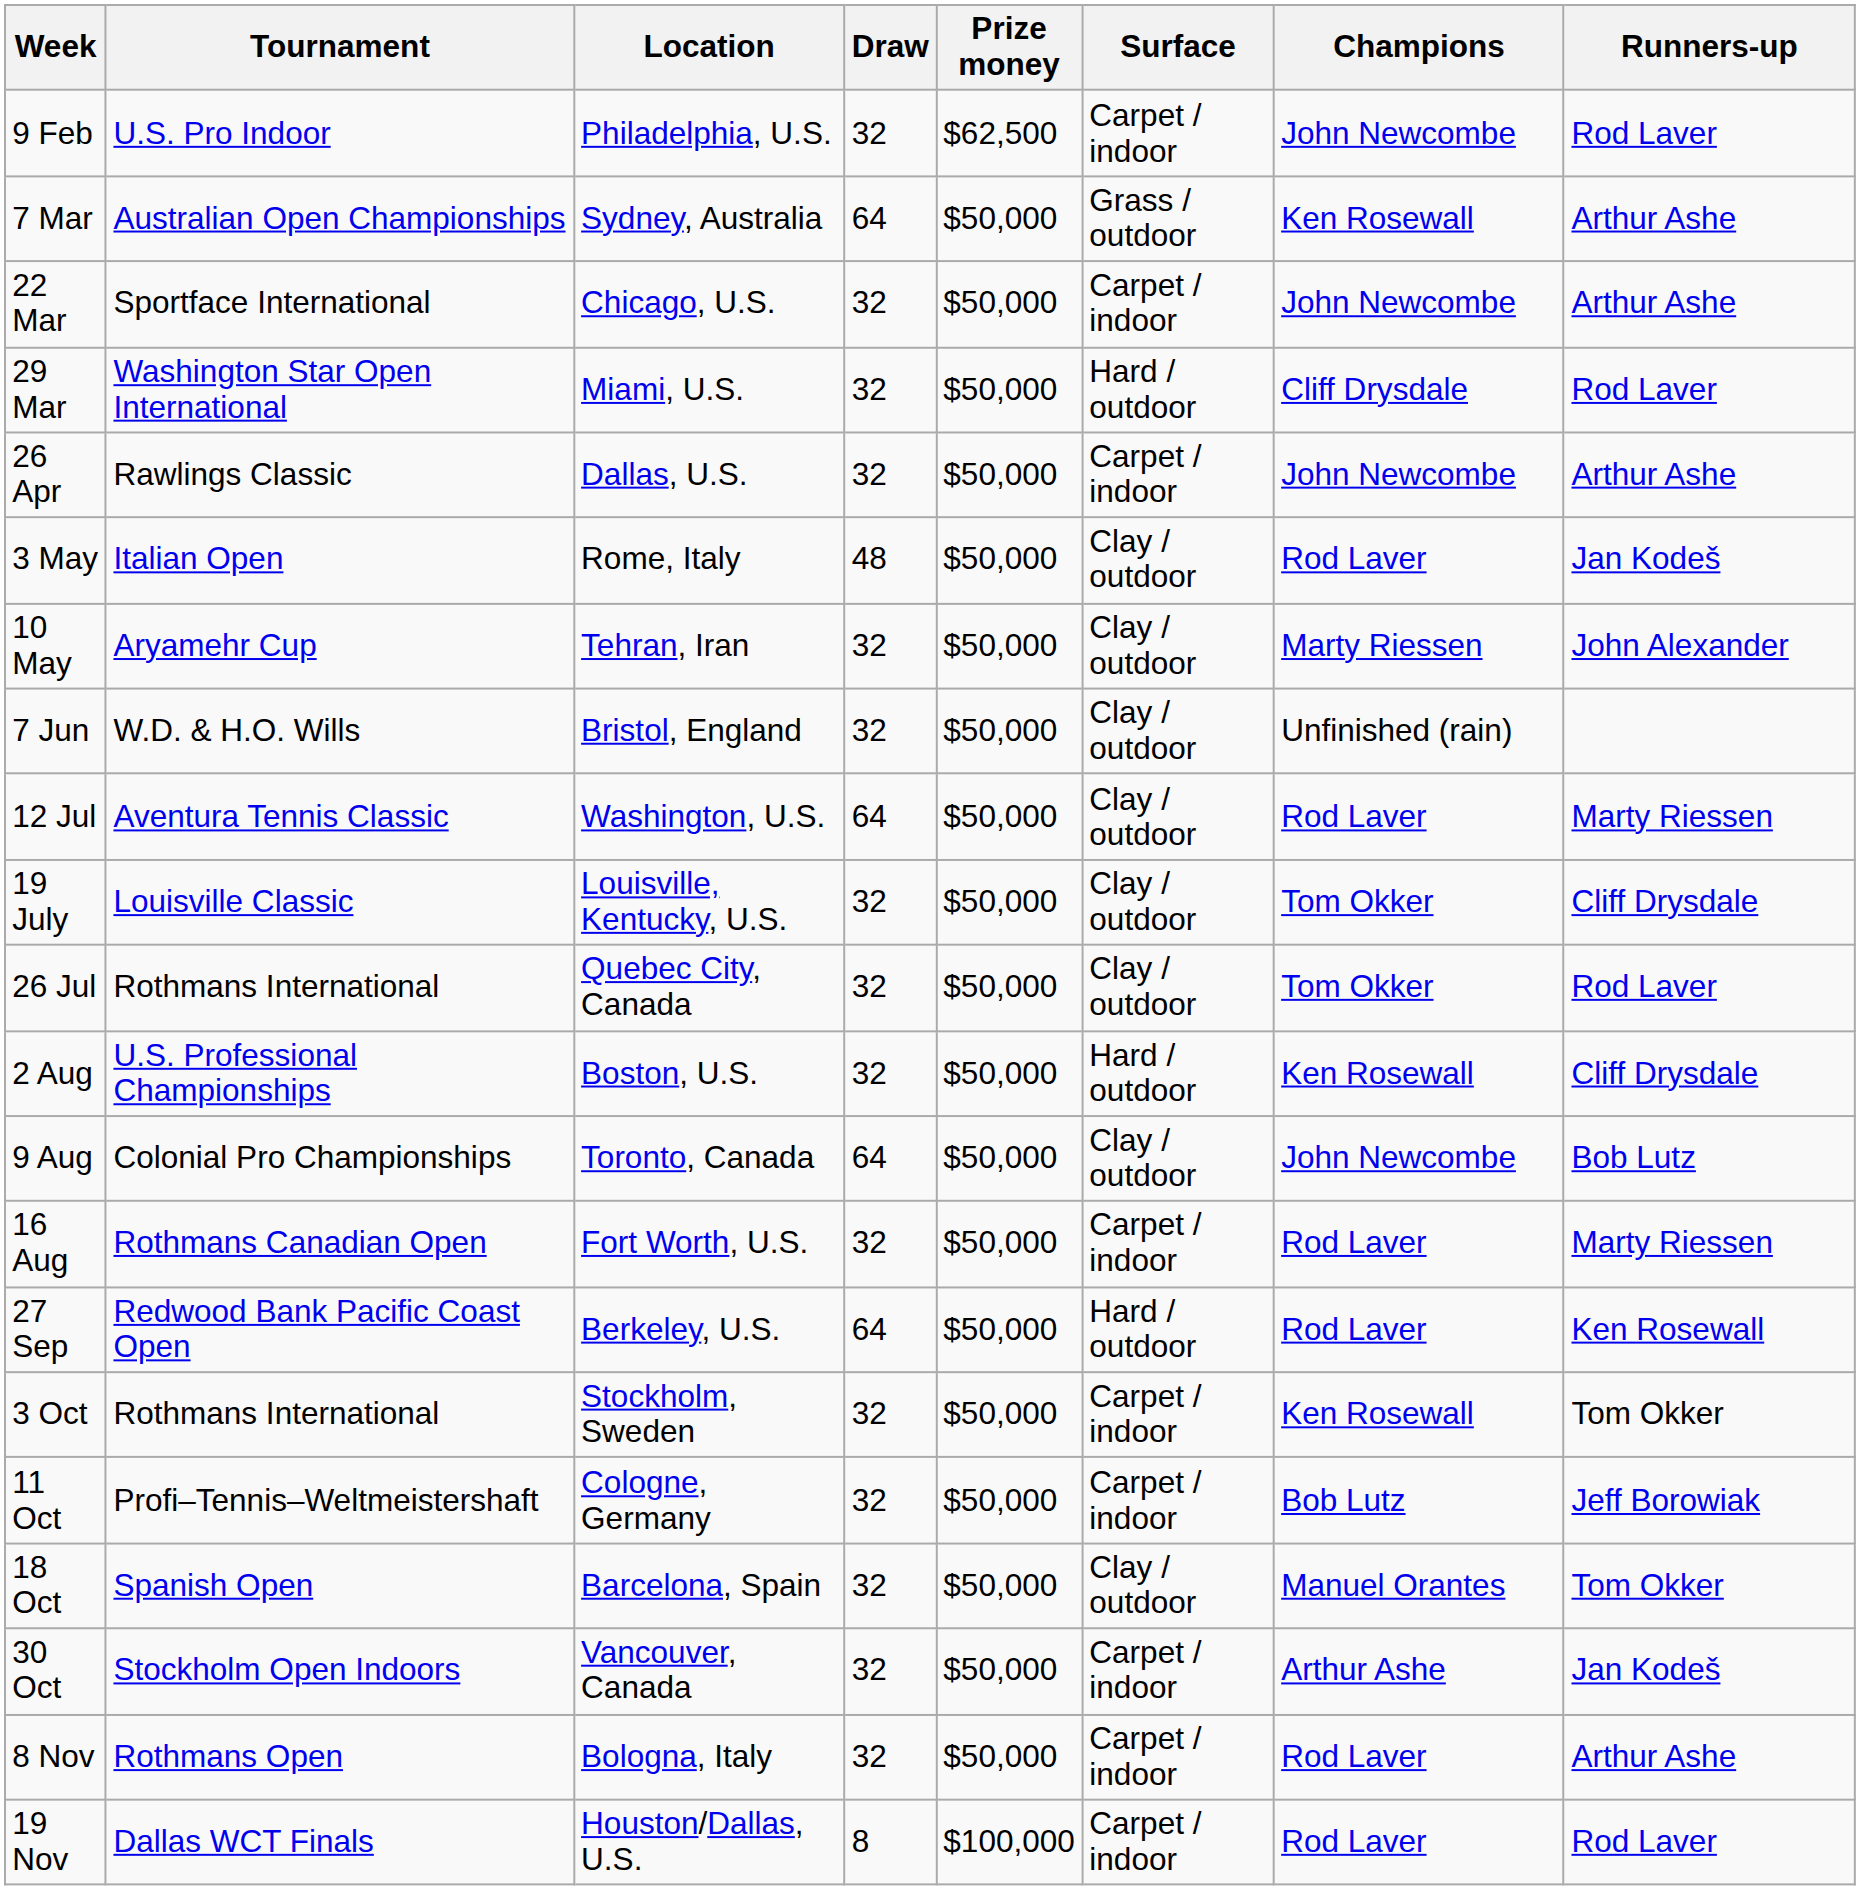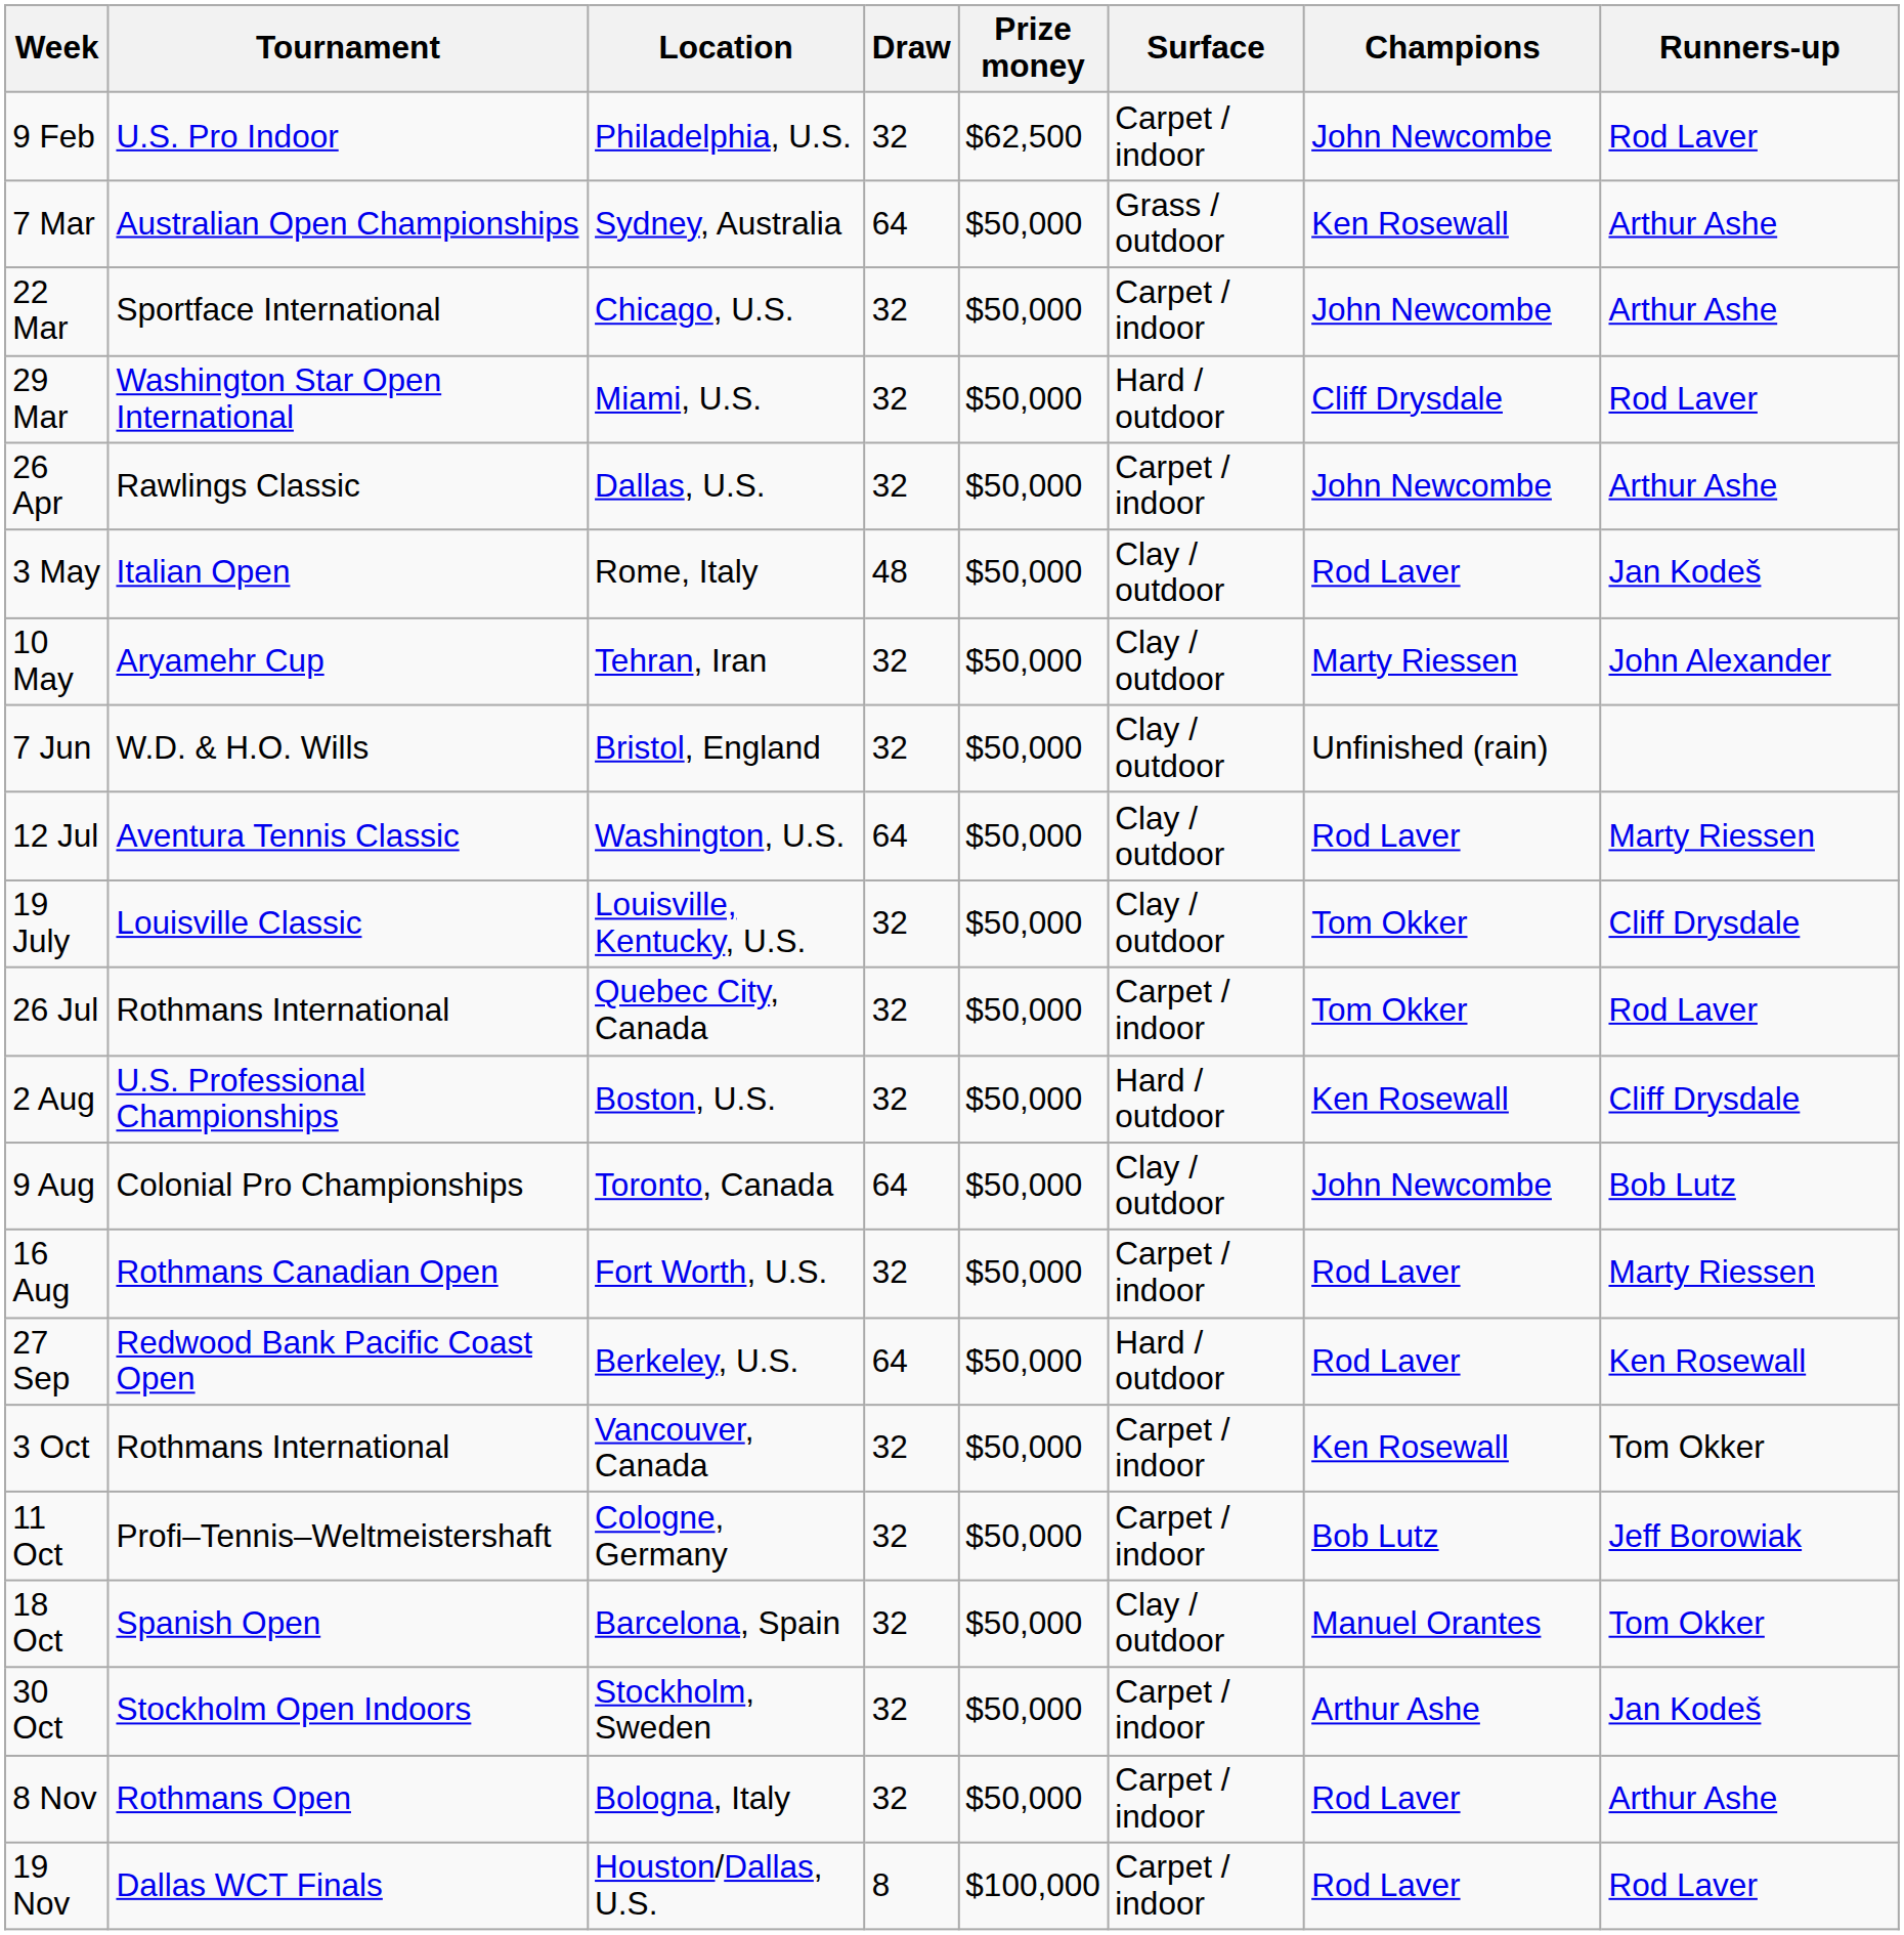 <table class="sortable wikitable">
 <tr>
 <th style="width:44px">Week</th>
 <th style="width:230px">Tournament</th>
 <th style="width:130px">Location</th>
 <th style="width:30px">Draw</th>
 <th style="width:50px">Prize money</th>
 <th style="width:90px">Surface</th>
 <th style="width:140px">Champions</th>
 <th style="width:140px">Runners-up</th>
 </tr>
 <tr>
 <td>9 Feb</td>
 <td><a href='#'>U.S. Pro Indoor</a></td>
 <td><a href='#'>Philadelphia</a>, U.S.</td>
 <td>32</td>
 <td>$62,500</td>
 <td>Carpet / indoor</td>
 <td> <a href='#'>John Newcombe</a></td>
 <td> <a href='#'>Rod Laver</a></td>
 </tr>
 <tr>
 <td>7 Mar</td>
 <td><a href='#'>Australian Open Championships</a></td>
 <td><a href='#'>Sydney</a>, Australia</td>
 <td>64</td>
 <td>$50,000</td>
 <td>Grass / outdoor</td>
 <td> <a href='#'>Ken Rosewall</a></td>
 <td> <a href='#'>Arthur Ashe</a></td>
 </tr>
 <tr>
 <td>22 Mar</td>
 <td>Sportface International</td>
 <td><a href='#'>Chicago</a>, U.S.</td>
 <td>32</td>
 <td>$50,000</td>
 <td>Carpet / indoor</td>
 <td> <a href='#'>John Newcombe</a></td>
 <td> <a href='#'>Arthur Ashe</a></td>
 </tr>
 <tr>
 <td>29 Mar</td>
 <td><a href='#'>Washington Star Open International</a> </td>
 <td><a href='#'>Miami</a>, U.S.</td>
 <td>32</td>
 <td>$50,000</td>
 <td>Hard / outdoor</td>
 <td> <a href='#'>Cliff Drysdale</a></td>
 <td> <a href='#'>Rod Laver</a></td>
 </tr>
 <tr>
 <td>26 Apr</td>
 <td>Rawlings Classic</td>
 <td><a href='#'>Dallas</a>, U.S.</td>
 <td>32</td>
 <td>$50,000</td>
 <td>Carpet / indoor</td>
 <td> <a href='#'>John Newcombe</a></td>
 <td> <a href='#'>Arthur Ashe</a></td>
 </tr>
 <tr>
 <td>3 May</td>
 <td><a href='#'>Italian Open</a> </td>
 <td>Rome, Italy</td>
 <td>48</td>
 <td>$50,000</td>
 <td>Clay / outdoor</td>
 <td> <a href='#'>Rod Laver</a></td>
 <td> <a href='#'>Jan Kodeš</a></td>
 </tr>
 <tr>
 <td>10 May</td>
 <td><a href='#'>Aryamehr Cup</a></td>
 <td><a href='#'>Tehran</a>, Iran</td>
 <td>32</td>
 <td>$50,000</td>
 <td>Clay / outdoor</td>
 <td> <a href='#'>Marty Riessen</a></td>
 <td> <a href='#'>John Alexander</a></td>
 </tr>
 <tr>
 <td>7 Jun</td>
 <td>W.D. & H.O. Wills</td>
 <td><a href='#'>Bristol</a>, England</td>
 <td>32</td>
 <td>$50,000</td>
 <td>Clay / outdoor</td>
 <td>Unfinished (rain)</td>
 <td></td>
 </tr>
 <tr>
 <td>12 Jul</td>
 <td><a href='#'>Aventura Tennis Classic</a></td>
 <td><a href='#'>Washington</a>, U.S.</td>
 <td>64</td>
 <td>$50,000</td>
 <td>Clay / outdoor</td>
 <td> <a href='#'>Rod Laver</a></td>
 <td> <a href='#'>Marty Riessen</a></td>
 </tr>
 <tr>
 <td>19 July</td>
 <td><a href='#'>Louisville Classic</a></td>
 <td><a href='#'>Louisville, Kentucky</a>, U.S.</td>
 <td>32</td>
 <td>$50,000</td>
 <td>Clay / outdoor</td>
 <td> <a href='#'>Tom Okker</a></td>
 <td> <a href='#'>Cliff Drysdale</a></td>
 </tr>
 <tr>
 <td>26 Jul</td>
 <td>Rothmans International</td>
 <td><a href='#'>Quebec City</a>, Canada</td>
 <td>32</td>
 <td>$50,000</td>
-<td>Clay / outdoor</td>
+<td>Carpet / indoor</td>
 <td> <a href='#'>Tom Okker</a></td>
 <td> <a href='#'>Rod Laver</a></td>
 </tr>
 <tr>
 <td>2 Aug</td>
 <td><a href='#'>U.S. Professional Championships</a></td>
 <td><a href='#'>Boston</a>, U.S.</td>
 <td>32</td>
 <td>$50,000</td>
 <td>Hard / outdoor</td>
 <td> <a href='#'>Ken Rosewall</a></td>
 <td> <a href='#'>Cliff Drysdale</a></td>
 </tr>
 <tr>
 <td>9 Aug</td>
 <td>Colonial Pro Championships</td>
 <td><a href='#'>Toronto</a>, Canada</td>
 <td>64</td>
 <td>$50,000</td>
 <td>Clay  / outdoor</td>
 <td> <a href='#'>John Newcombe</a></td>
 <td> <a href='#'>Bob Lutz</a></td>
 </tr>
 <tr>
 <td>16 Aug</td>
 <td><a href='#'>Rothmans Canadian Open</a></td>
 <td><a href='#'>Fort Worth</a>, U.S.</td>
 <td>32</td>
 <td>$50,000</td>
 <td>Carpet / indoor</td>
 <td> <a href='#'>Rod Laver</a></td>
 <td> <a href='#'>Marty Riessen</a></td>
 </tr>
 <tr>
 <td>27 Sep</td>
 <td><a href='#'>Redwood Bank Pacific Coast Open</a>  </td>
 <td><a href='#'>Berkeley</a>, U.S.</td>
 <td>64</td>
 <td>$50,000</td>
 <td>Hard / outdoor</td>
 <td> <a href='#'>Rod Laver</a></td>
 <td> <a href='#'>Ken Rosewall</a></td>
 </tr>
 <tr>
 <td>3 Oct</td>
 <td>Rothmans International</td>
-<td><a href='#'>Stockholm</a>, Sweden</td>
+<td><a href='#'>Vancouver</a>, Canada</td>
 <td>32</td>
 <td>$50,000</td>
 <td>Carpet / indoor</td>
 <td> <a href='#'>Ken Rosewall</a></td>
 <td> Tom Okker</td>
 </tr>
 <tr>
 <td>11 Oct</td>
 <td>Profi–Tennis–Weltmeistershaft</td>
 <td><a href='#'>Cologne</a>, Germany</td>
 <td>32</td>
 <td>$50,000</td>
 <td>Carpet / indoor</td>
 <td> <a href='#'>Bob Lutz</a></td>
 <td> <a href='#'>Jeff Borowiak</a></td>
 </tr>
 <tr>
 <td>18 Oct</td>
 <td><a href='#'>Spanish Open</a> </td>
 <td><a href='#'>Barcelona</a>, Spain</td>
 <td>32</td>
 <td>$50,000</td>
 <td>Clay / outdoor</td>
 <td> <a href='#'>Manuel Orantes</a></td>
 <td> <a href='#'>Tom Okker</a></td>
 </tr>
 <tr>
 <td>30 Oct</td>
 <td><a href='#'>Stockholm Open Indoors</a> </td>
-<td><a href='#'>Vancouver</a>, Canada</td>
+<td><a href='#'>Stockholm</a>, Sweden</td>
 <td>32</td>
 <td>$50,000</td>
 <td>Carpet / indoor</td>
 <td> <a href='#'>Arthur Ashe</a></td>
 <td> <a href='#'>Jan Kodeš</a></td>
 </tr>
 <tr>
 <td>8 Nov</td>
 <td><a href='#'>Rothmans Open</a></td>
 <td><a href='#'>Bologna</a>, Italy</td>
 <td>32</td>
 <td>$50,000</td>
 <td>Carpet / indoor</td>
 <td> <a href='#'>Rod Laver</a></td>
 <td> <a href='#'>Arthur Ashe</a></td>
 </tr>
 <tr>
 <td>19 Nov</td>
 <td><a href='#'>Dallas WCT Finals</a></td>
 <td><a href='#'>Houston</a>/<a href='#'>Dallas</a>, U.S.</td>
 <td>8</td>
 <td>$100,000</td>
 <td>Carpet / indoor</td>
 <td> <a href='#'>Rod Laver</a></td>
 <td> <a href='#'>Rod Laver</a></td>
 </tr>
 </table>
